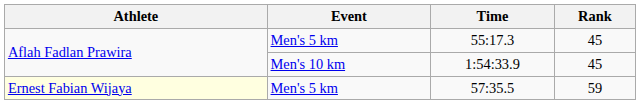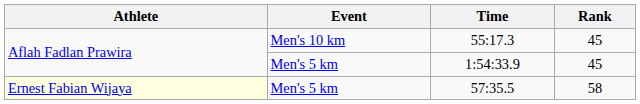 <table class="wikitable" style="text-align:center; font-size:90%; width:50%;">
 <tr>
 <th>Athlete</th>
 <th>Event</th>
 <th>Time</th>
 <th>Rank</th>
 </tr>
 <tr>
 <td align=left rowspan=2><a href='#'>Aflah Fadlan Prawira</a></td>
-<td align=left><a href='#'>Men's 5 km</a></td>
+<td align=left><a href='#'>Men's 10 km</a></td>
 <td>55:17.3</td>
 <td>45</td>
 </tr>
 <tr>
-<td align=left><a href='#'>Men's 10 km</a></td>
+<td align=left><a href='#'>Men's 5 km</a></td>
 <td>1:54:33.9</td>
 <td>45</td>
 </tr>
 <tr>
 <td align=left style="background: lightyellow;"><a href='#'>Ernest Fabian Wijaya</a></td>
 <td align=left><a href='#'>Men's 5 km</a></td>
 <td>57:35.5</td>
-<td>59</td>
+<td>58</td>
 </tr>
 </table>
